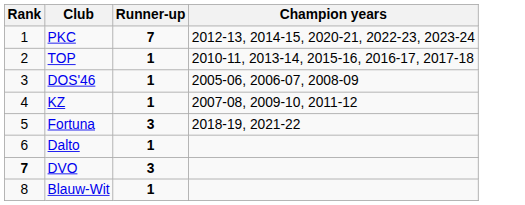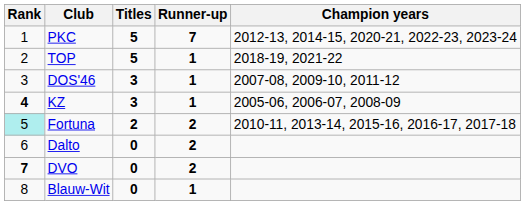 <table class="wikitable sortable">
 <tr>
 <th>Rank</th>
 <th>Club</th>
+<th>Titles</th>
 <th>Runner-up</th>
 <th>Champion years</th>
 </tr>
 <tr>
 <td align=center>1</td>
 <td><a href='#'>PKC</a></td>
+<td align=center><strong>5</strong></td>
 <td align=center><strong>7</strong></td>
 <td>2012-13, 2014-15, 2020-21, 2022-23, 2023-24</td>
 </tr>
 <tr>
 <td align=center>2</td>
 <td><a href='#'>TOP</a></td>
+<td align=center><strong>5</strong></td>
 <td align=center><strong>1</strong></td>
-<td>2010-11, 2013-14, 2015-16, 2016-17, 2017-18</td>
+<td>2018-19, 2021-22</td>
 </tr>
 <tr>
 <td align=center>3</td>
 <td><a href='#'>DOS'46</a></td>
+<td align=center><strong>3</strong></td>
+<td align=center><strong>1</strong></td>
+<td>2007-08, 2009-10, 2011-12</td>
+</tr>
+<tr>
+<td align=center><strong>4</strong></td>
+<td><a href='#'>KZ</a></td>
+<td align=center><strong>3</strong></td>
 <td align=center><strong>1</strong></td>
 <td>2005-06, 2006-07, 2008-09</td>
 </tr>
 <tr>
-<td align=center>4</td>
-<td><a href='#'>KZ</a></td>
-<td align=center><strong>1</strong></td>
-<td>2007-08, 2009-10, 2011-12</td>
-</tr>
-<tr>
-<td align=center>5</td>
+<td align=center style="background: paleturquoise;">5</td>
 <td><a href='#'>Fortuna</a></td>
-<td align=center><strong>3</strong></td>
-<td>2018-19, 2021-22</td>
+<td align=center><strong>2</strong></td>
+<td align=center><strong>2</strong></td>
+<td>2010-11, 2013-14, 2015-16, 2016-17, 2017-18</td>
 </tr>
 <tr>
 <td align=center>6</td>
 <td><a href='#'>Dalto</a></td>
-<td align=center><strong>1</strong></td>
+<td align=center><strong>0</strong></td>
+<td align=center><strong>2</strong></td>
 <td></td>
 </tr>
 <tr>
 <td align=center><strong>7</strong></td>
 <td><a href='#'>DVO</a></td>
-<td align=center><strong>3</strong></td>
+<td align=center><strong>0</strong></td>
+<td align=center><strong>2</strong></td>
 <td></td>
 </tr>
 <tr>
 <td align=center>8</td>
 <td><a href='#'>Blauw-Wit</a></td>
+<td align=center><strong>0</strong></td>
 <td align=center><strong>1</strong></td>
 <td></td>
 </tr>
 </table>
